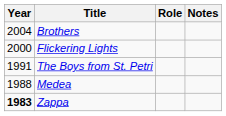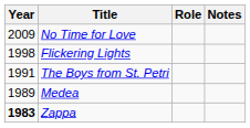 <table class="wikitable sortable">
 <tr>
 <th>Year</th>
 <th>Title</th>
 <th>Role</th>
 <th class="unsortable">Notes</th>
 </tr>
 <tr>
-<td>2004</td>
-<td><em><a href='#'>Brothers</a></em></td>
+<td>2009</td>
+<td><em><a href='#'>No Time for Love</a></em></td>
 <td></td>
 <td></td>
 </tr>
 <tr>
-<td>2000</td>
+<td>1998</td>
 <td><em><a href='#'>Flickering Lights</a></em></td>
 <td></td>
 <td></td>
 </tr>
 <tr>
 <td>1991</td>
 <td><em><a href='#'>The Boys from St. Petri</a></em></td>
 <td></td>
 <td></td>
 </tr>
 <tr>
-<td>1988</td>
+<td>1989</td>
 <td><em><a href='#'>Medea</a></em></td>
 <td></td>
 <td></td>
 </tr>
 <tr>
 <td><strong>1983</strong></td>
 <td><em><a href='#'>Zappa</a></em></td>
 <td></td>
 </tr>
 </table>
